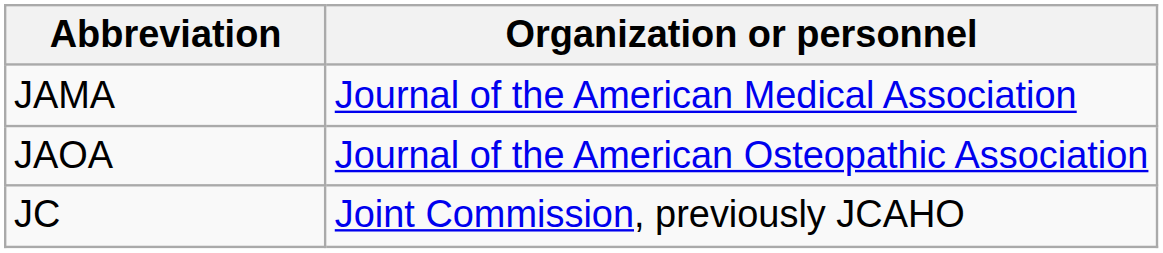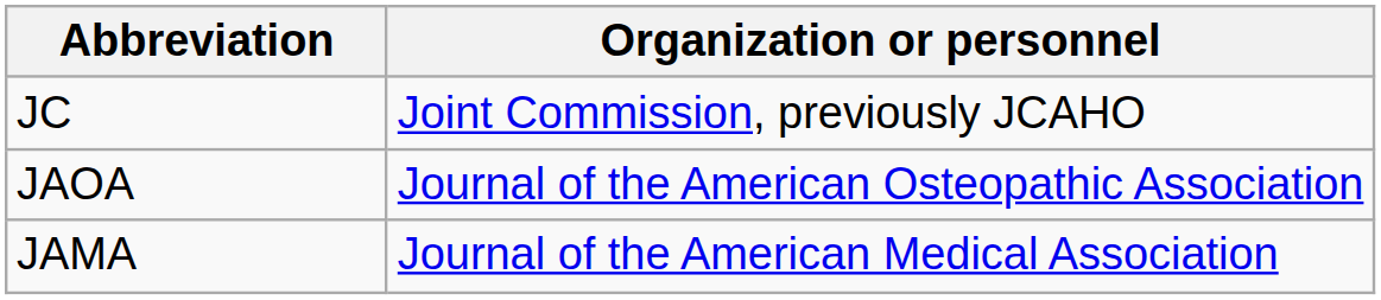 <table class="wikitable sortable">
 <tr>
 <th style="width:8em;">Abbreviation</th>
 <th>Organization or personnel</th>
 </tr>
 <tr>
-<td>JAMA</td>
-<td><a href='#'>Journal of the American Medical Association</a></td>
+<td>JC</td>
+<td><a href='#'>Joint Commission</a>, previously JCAHO</td>
 </tr>
 <tr>
 <td>JAOA</td>
 <td><a href='#'>Journal of the American Osteopathic Association</a></td>
 </tr>
 <tr>
-<td>JC</td>
-<td><a href='#'>Joint Commission</a>, previously JCAHO</td>
+<td>JAMA</td>
+<td><a href='#'>Journal of the American Medical Association</a></td>
 </tr>
 </table>
